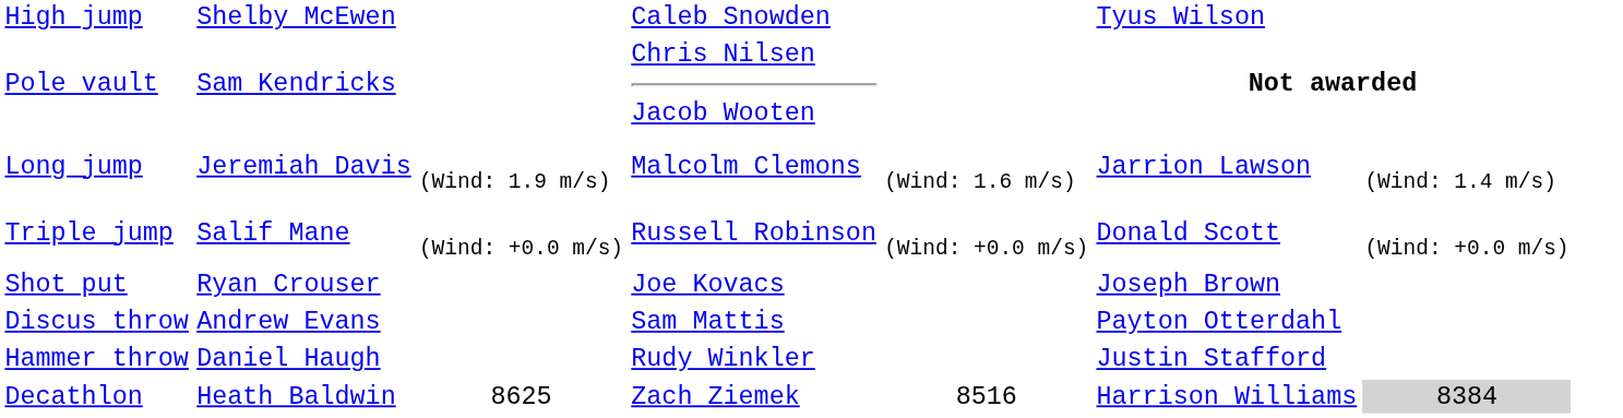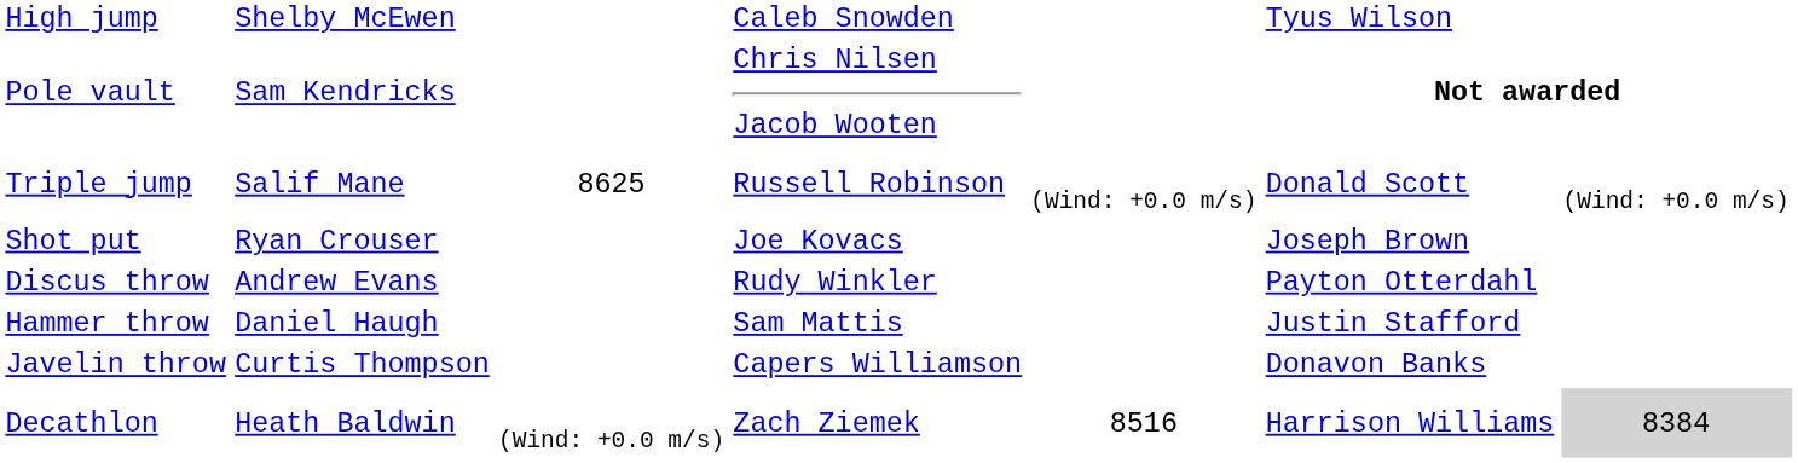 <table>
 <tr>
 <td><a href='#'>High jump</a></td>
 <td><a href='#'>Shelby McEwen</a></td>
 <td></td>
 <td><a href='#'>Caleb Snowden</a></td>
 <td></td>
 <td><a href='#'>Tyus Wilson</a></td>
 <td></td>
 </tr>
 <tr>
 <td><a href='#'>Pole vault</a></td>
 <td><a href='#'>Sam Kendricks</a></td>
 <td> </td>
 <td><a href='#'>Chris Nilsen</a><hr><a href='#'>Jacob Wooten</a></td>
 <td></td>
 <th colspan=2>Not awarded</th>
 </tr>
 <tr>
-<td><a href='#'>Long jump</a></td>
-<td><a href='#'>Jeremiah Davis</a></td>
-<td><br><small>(Wind: 1.9 m/s)</small></td>
-<td><a href='#'>Malcolm Clemons</a></td>
-<td><br><small>(Wind: 1.6 m/s)</small></td>
-<td><a href='#'>Jarrion Lawson</a></td>
-<td><br><small>(Wind: 1.4 m/s)</small></td>
-</tr>
-<tr>
 <td><a href='#'>Triple jump</a></td>
 <td><a href='#'>Salif Mane</a></td>
-<td><br><small>(Wind: +0.0 m/s)</small></td>
+<td align=center>8625</td>
 <td><a href='#'>Russell Robinson</a></td>
 <td><br><small>(Wind: +0.0 m/s)</small></td>
 <td><a href='#'>Donald Scott</a></td>
 <td><br><small>(Wind: +0.0 m/s)</small></td>
 </tr>
 <tr>
 <td><a href='#'>Shot put</a></td>
 <td><a href='#'>Ryan Crouser</a></td>
 <td></td>
 <td><a href='#'>Joe Kovacs</a></td>
 <td></td>
 <td><a href='#'>Joseph Brown</a></td>
 <td></td>
 </tr>
 <tr>
 <td><a href='#'>Discus throw</a></td>
 <td><a href='#'>Andrew Evans</a></td>
 <td></td>
-<td><a href='#'>Sam Mattis</a></td>
+<td><a href='#'>Rudy Winkler</a></td>
 <td></td>
 <td><a href='#'>Payton Otterdahl</a></td>
 <td></td>
 </tr>
 <tr>
 <td><a href='#'>Hammer throw</a></td>
 <td><a href='#'>Daniel Haugh</a></td>
 <td></td>
-<td><a href='#'>Rudy Winkler</a></td>
+<td><a href='#'>Sam Mattis</a></td>
 <td></td>
 <td><a href='#'>Justin Stafford</a></td>
 <td></td>
 </tr>
 <tr>
+<td><a href='#'>Javelin throw</a></td>
+<td><a href='#'>Curtis Thompson</a></td>
+<td></td>
+<td><a href='#'>Capers Williamson</a></td>
+<td></td>
+<td><a href='#'>Donavon Banks</a></td>
+<td></td>
+</tr>
+<tr>
 <td><a href='#'>Decathlon</a></td>
 <td><a href='#'>Heath Baldwin</a></td>
-<td align=center>8625</td>
+<td><br><small>(Wind: +0.0 m/s)</small></td>
 <td><a href='#'>Zach Ziemek</a></td>
 <td align=center>8516</td>
 <td><a href='#'>Harrison Williams</a></td>
 <td align=center style="background: lightgrey;">8384</td>
 </tr>
 </table>
